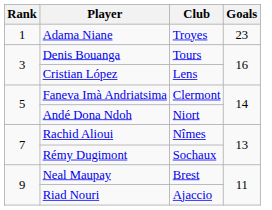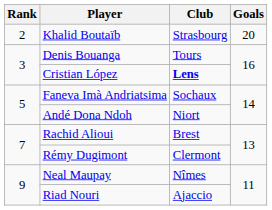 <table class="wikitable" style="text-align:center">
 <tr>
 <th>Rank</th>
 <th>Player</th>
 <th>Club</th>
 <th>Goals</th>
 </tr>
 <tr>
-<td>1</td>
-<td align="left"> <a href='#'>Adama Niane</a></td>
-<td align="left"><a href='#'>Troyes</a></td>
-<td>23</td>
+<td>2</td>
+<td align="left"> <a href='#'>Khalid Boutaïb</a></td>
+<td align="left"><a href='#'>Strasbourg</a></td>
+<td>20</td>
 </tr>
 <tr>
 <td rowspan="2">3</td>
 <td align="left"> <a href='#'>Denis Bouanga</a></td>
 <td align="left"><a href='#'>Tours</a></td>
 <td rowspan="2">16</td>
 </tr>
 <tr>
 <td align="left"> <a href='#'>Cristian López</a></td>
-<td align="left"><a href='#'>Lens</a></td>
+<td align="left"><strong><a href='#'>Lens</a></strong></td>
 </tr>
 <tr>
 <td rowspan="2">5</td>
 <td align="left"> <a href='#'>Faneva Imà Andriatsima</a></td>
-<td align="left"><a href='#'>Clermont</a></td>
+<td align="left"><a href='#'>Sochaux</a></td>
 <td rowspan="2">14</td>
 </tr>
 <tr>
 <td align="left"> <a href='#'>Andé Dona Ndoh</a></td>
 <td align="left"><a href='#'>Niort</a></td>
 </tr>
 <tr>
 <td rowspan="2">7</td>
 <td align="left"> <a href='#'>Rachid Alioui</a></td>
-<td align="left"><a href='#'>Nîmes</a></td>
+<td align="left"><a href='#'>Brest</a></td>
 <td rowspan="2">13</td>
 </tr>
 <tr>
 <td align="left"> <a href='#'>Rémy Dugimont</a></td>
-<td align="left"><a href='#'>Sochaux</a></td>
+<td align="left"><a href='#'>Clermont</a></td>
 </tr>
 <tr>
 <td rowspan="2">9</td>
 <td align="left"> <a href='#'>Neal Maupay</a></td>
-<td align="left"><a href='#'>Brest</a></td>
+<td align="left"><a href='#'>Nîmes</a></td>
 <td rowspan="2">11</td>
 </tr>
 <tr>
 <td align="left"> <a href='#'>Riad Nouri</a></td>
 <td align="left"><a href='#'>Ajaccio</a></td>
 </tr>
 </table>
